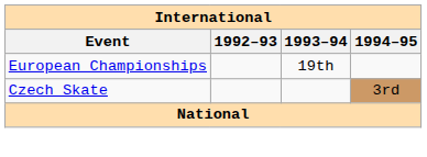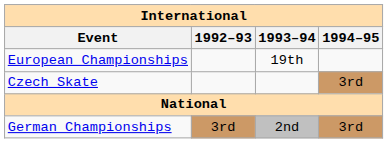 <table class="wikitable" style="text-align:center">
 <tr>
 <th style="background-color: #ffdead; " colspan=4 align=center><strong>International</strong></th>
 </tr>
 <tr>
 <th>Event</th>
 <th>1992–93</th>
 <th>1993–94</th>
 <th>1994–95</th>
 </tr>
 <tr>
 <td align=left><a href='#'>European Championships</a></td>
 <td></td>
 <td>19th</td>
 <td></td>
 </tr>
 <tr>
 <td align=left><a href='#'>Czech Skate</a></td>
 <td></td>
 <td></td>
 <td bgcolor=cc9966>3rd</td>
 </tr>
 <tr>
 <th style="background-color: #ffdead; " colspan=4 align=center><strong>National</strong></th>
 </tr>
+<tr>
+<td align=left><a href='#'>German Championships</a></td>
+<td bgcolor=cc9966>3rd</td>
+<td bgcolor=silver>2nd</td>
+<td bgcolor=cc9966>3rd</td>
+</tr>
 </table>
